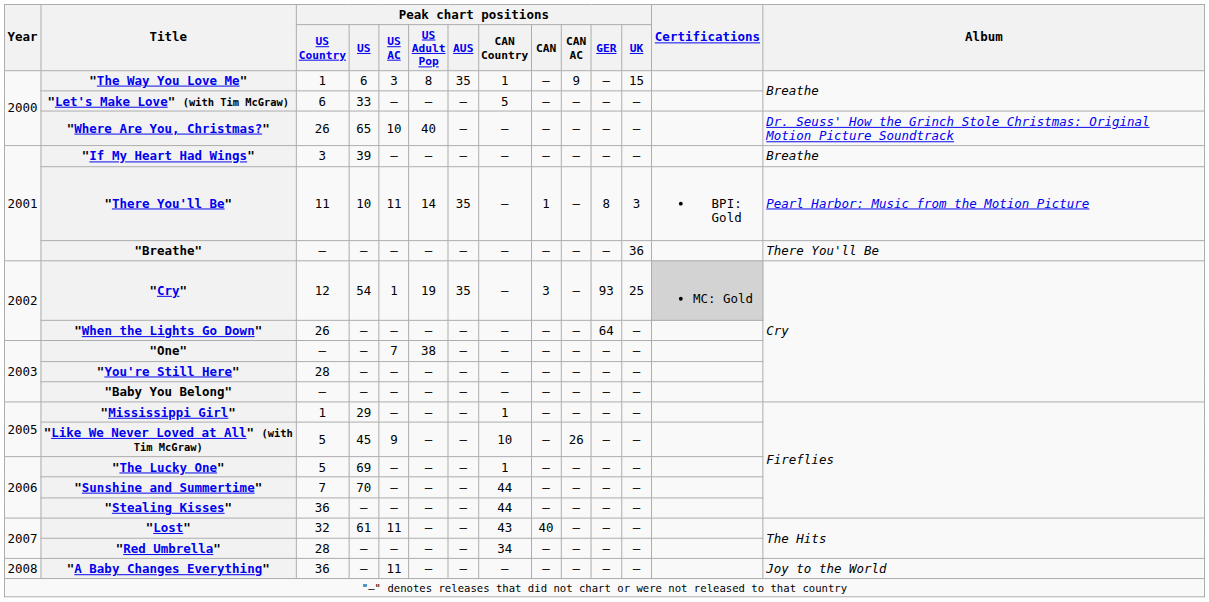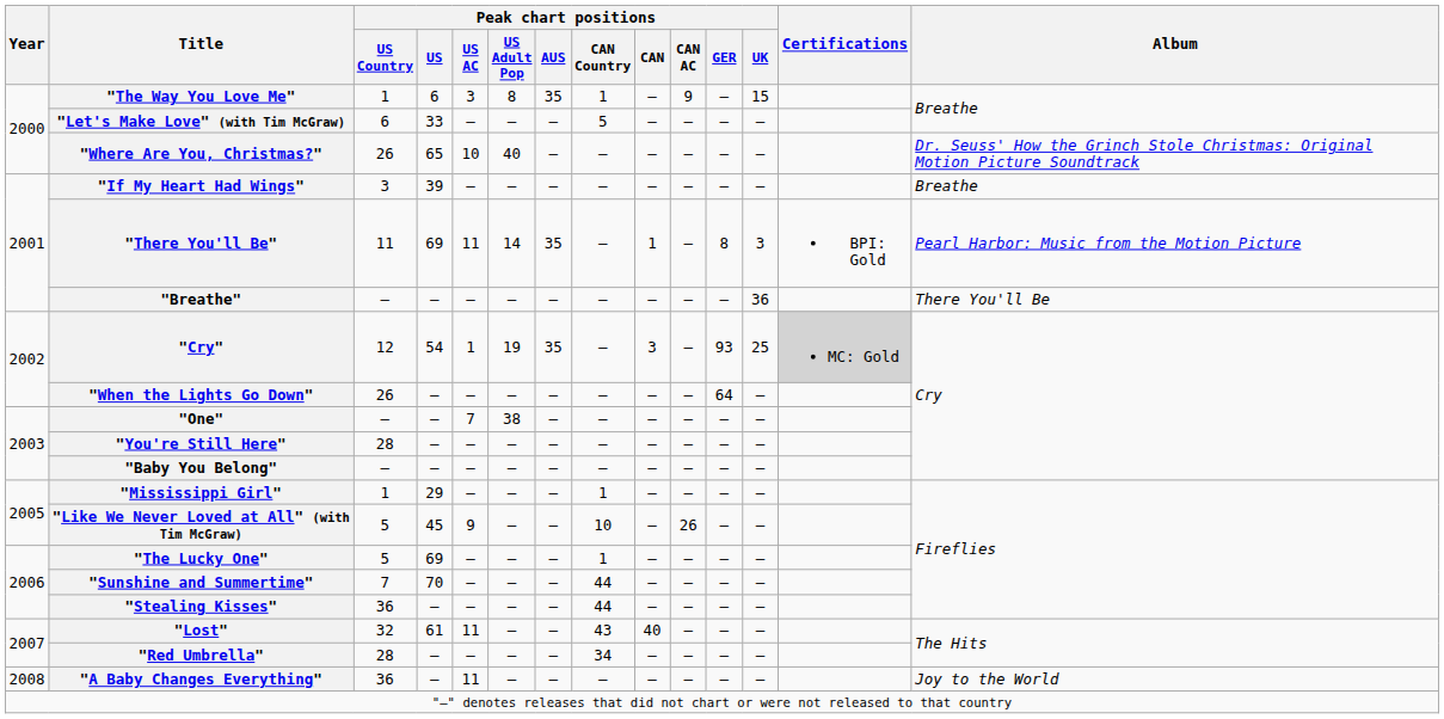 <table class="wikitable plainrowheaders" style="text-align:center;">
 <tr>
 <th scope="col" rowspan="2">Year</th>
 <th scope="col" rowspan="2" style="width:20em;">Title</th>
 <th scope="col" colspan="10">Peak chart positions</th>
 <th scope="col" rowspan="2"><a href='#'>Certifications</a></th>
 <th scope="col" rowspan="2">Album</th>
 </tr>
 <tr>
 <th scope="col" style="width:2.2em;font-size:90%;"><a href='#'>US Country</a><br></th>
 <th scope="col" style="width:2.2em;font-size:90%;"><a href='#'>US</a><br></th>
 <th scope="col" style="width:2.2em;font-size:90%;"><a href='#'>US AC</a><br></th>
 <th scope="col" style="width:2.2em;font-size:90%;"><a href='#'>US Adult Pop</a><br></th>
 <th scope="col" style="width:2.2em;font-size:90%;"><a href='#'>AUS</a><br></th>
 <th scope="col" style="width:2.2em;font-size:90%;">CAN Country<br></th>
 <th scope="col" style="width:2.2em;font-size:90%;">CAN<br></th>
 <th scope="col" style="width:2.2em;font-size:90%;">CAN AC<br></th>
 <th scope="col" style="width:2.2em;font-size:90%;"><a href='#'>GER</a><br></th>
 <th scope="col" style="width:2.2em;font-size:90%;"><a href='#'>UK</a><br></th>
 </tr>
 <tr>
 <td rowspan="3">2000</td>
 <th scope="row">"<a href='#'>The Way You Love Me</a>"</th>
 <td>1</td>
 <td>6</td>
 <td>3</td>
 <td>8</td>
 <td>35</td>
 <td>1</td>
 <td>—</td>
 <td>9</td>
 <td>—</td>
 <td>15</td>
 <td></td>
 <td rowspan="2" align="left"><em>Breathe</em></td>
 </tr>
 <tr>
 <th scope="row">"<a href='#'>Let's Make Love</a>" <small>(with Tim McGraw)</small></th>
 <td>6</td>
 <td>33</td>
 <td>—</td>
 <td>—</td>
 <td>—</td>
 <td>5</td>
 <td>—</td>
 <td>—</td>
 <td>—</td>
 <td>—</td>
 <td></td>
 </tr>
 <tr>
 <th scope="row">"<a href='#'>Where Are You, Christmas?</a>"</th>
 <td>26</td>
 <td>65</td>
 <td>10</td>
 <td>40</td>
 <td>—</td>
 <td>—</td>
 <td>—</td>
 <td>—</td>
 <td>—</td>
 <td>—</td>
 <td></td>
 <td align="left"><em><a href='#'>Dr. Seuss' How the Grinch Stole Christmas: Original Motion Picture Soundtrack</a></em></td>
 </tr>
 <tr>
 <td rowspan="3">2001</td>
 <th scope="row">"<a href='#'>If My Heart Had Wings</a>"</th>
 <td>3</td>
 <td>39</td>
 <td>—</td>
 <td>—</td>
 <td>—</td>
 <td>—</td>
 <td>—</td>
 <td>—</td>
 <td>—</td>
 <td>—</td>
 <td></td>
 <td align="left"><em>Breathe</em></td>
 </tr>
 <tr>
 <th scope="row">"<a href='#'>There You'll Be</a>"</th>
 <td>11</td>
-<td>10</td>
+<td>69</td>
 <td>11</td>
 <td>14</td>
 <td>35</td>
 <td>—</td>
 <td>1</td>
 <td>—</td>
 <td>8</td>
 <td>3</td>
 <td><br><ul><li>BPI: Gold</li></ul></td>
 <td align="left"><em><a href='#'>Pearl Harbor: Music from the Motion Picture</a></em></td>
 </tr>
 <tr>
 <th scope="row">"Breathe" </th>
 <td>—</td>
 <td>—</td>
 <td>—</td>
 <td>—</td>
 <td>—</td>
 <td>—</td>
 <td>—</td>
 <td>—</td>
 <td>—</td>
 <td>36</td>
 <td></td>
 <td align="left"><em>There You'll Be</em></td>
 </tr>
 <tr>
 <td rowspan="2">2002</td>
 <th scope="row">"<a href='#'>Cry</a>"</th>
 <td>12</td>
 <td>54</td>
 <td>1</td>
 <td>19</td>
 <td>35</td>
 <td>—</td>
 <td>3</td>
 <td>—</td>
 <td>93</td>
 <td>25</td>
 <td align="left" style="background: lightgrey;"><br><ul><li>MC: Gold</li></ul></td>
 <td align="left" rowspan="5"><em>Cry</em></td>
 </tr>
 <tr>
 <th scope="row">"<a href='#'>When the Lights Go Down</a>"</th>
 <td>26</td>
 <td>—</td>
 <td>—</td>
 <td>—</td>
 <td>—</td>
 <td>—</td>
 <td>—</td>
 <td>—</td>
 <td>64</td>
 <td>—</td>
 <td></td>
 </tr>
 <tr>
 <td rowspan="3">2003</td>
 <th scope="row">"One"</th>
 <td>—</td>
 <td>—</td>
 <td>7</td>
 <td>38</td>
 <td>—</td>
 <td>—</td>
 <td>—</td>
 <td>—</td>
 <td>—</td>
 <td>—</td>
 <td></td>
 </tr>
 <tr>
 <th scope="row">"<a href='#'>You're Still Here</a>"</th>
 <td>28</td>
 <td>—</td>
 <td>—</td>
 <td>—</td>
 <td>—</td>
 <td>—</td>
 <td>—</td>
 <td>—</td>
 <td>—</td>
 <td>—</td>
 <td></td>
 </tr>
 <tr>
 <th scope="row">"Baby You Belong"</th>
 <td>—</td>
 <td>—</td>
 <td>—</td>
 <td>—</td>
 <td>—</td>
 <td>—</td>
 <td>—</td>
 <td>—</td>
 <td>—</td>
 <td>—</td>
 <td></td>
 </tr>
 <tr>
 <td rowspan="2">2005</td>
 <th scope="row">"<a href='#'>Mississippi Girl</a>"</th>
 <td>1</td>
 <td>29</td>
 <td>—</td>
 <td>—</td>
 <td>—</td>
 <td>1</td>
 <td>—</td>
 <td>—</td>
 <td>—</td>
 <td>—</td>
 <td></td>
 <td align="left" rowspan="5"><em>Fireflies</em></td>
 </tr>
 <tr>
 <th scope="row">"<a href='#'>Like We Never Loved at All</a>" <small>(with Tim McGraw)</small></th>
 <td>5</td>
 <td>45</td>
 <td>9</td>
 <td>—</td>
 <td>—</td>
 <td>10</td>
 <td>—</td>
 <td>26</td>
 <td>—</td>
 <td>—</td>
 <td></td>
 </tr>
 <tr>
 <td rowspan="3">2006</td>
 <th scope="row">"<a href='#'>The Lucky One</a>"</th>
 <td>5</td>
 <td>69</td>
 <td>—</td>
 <td>—</td>
 <td>—</td>
 <td>1</td>
 <td>—</td>
 <td>—</td>
 <td>—</td>
 <td>—</td>
 <td></td>
 </tr>
 <tr>
 <th scope="row">"<a href='#'>Sunshine and Summertime</a>"</th>
 <td>7</td>
 <td>70</td>
 <td>—</td>
 <td>—</td>
 <td>—</td>
 <td>44</td>
 <td>—</td>
 <td>—</td>
 <td>—</td>
 <td>—</td>
 <td></td>
 </tr>
 <tr>
 <th scope="row">"<a href='#'>Stealing Kisses</a>"</th>
 <td>36</td>
 <td>—</td>
 <td>—</td>
 <td>—</td>
 <td>—</td>
 <td>44</td>
 <td>—</td>
 <td>—</td>
 <td>—</td>
 <td>—</td>
 <td></td>
 </tr>
 <tr>
 <td rowspan="2">2007</td>
 <th scope="row">"<a href='#'>Lost</a>"</th>
 <td>32</td>
 <td>61</td>
 <td>11</td>
 <td>—</td>
 <td>—</td>
 <td>43</td>
 <td>40</td>
 <td>—</td>
 <td>—</td>
 <td>—</td>
 <td></td>
 <td align="left" rowspan="2"><em>The Hits</em></td>
 </tr>
 <tr>
 <th scope="row">"<a href='#'>Red Umbrella</a>"</th>
 <td>28</td>
 <td>—</td>
 <td>—</td>
 <td>—</td>
 <td>—</td>
 <td>34</td>
 <td>—</td>
 <td>—</td>
 <td>—</td>
 <td>—</td>
 <td></td>
 </tr>
 <tr>
 <td>2008</td>
 <th scope="row">"<a href='#'>A Baby Changes Everything</a>"</th>
 <td>36</td>
 <td>—</td>
 <td>11</td>
 <td>—</td>
 <td>—</td>
 <td>—</td>
 <td>—</td>
 <td>—</td>
 <td>—</td>
 <td>—</td>
 <td></td>
 <td align="left"><em>Joy to the World</em></td>
 </tr>
 <tr>
 <td colspan="14" style="font-size:85%">"—" denotes releases that did not chart or were not released to that country</td>
 </tr>
 </table>
